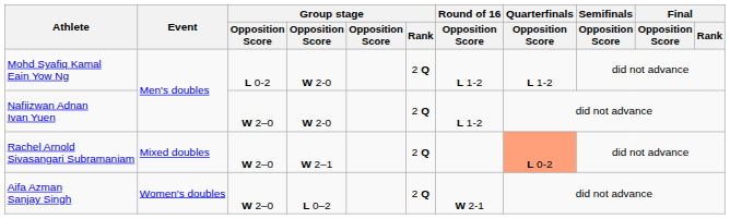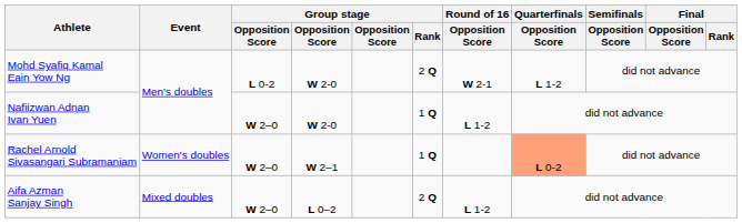 <table class=wikitable style="font-size:90%">
 <tr>
 <th rowspan=2>Athlete</th>
 <th rowspan=2>Event</th>
 <th colspan=4>Group stage</th>
 <th>Round of 16</th>
 <th>Quarterfinals</th>
 <th>Semifinals</th>
 <th colspan=2>Final</th>
 </tr>
 <tr style="font-size:95%">
 <th>Opposition<br>Score</th>
 <th>Opposition<br>Score</th>
 <th>Opposition<br>Score</th>
 <th>Rank</th>
 <th>Opposition<br>Score</th>
 <th>Opposition<br>Score</th>
 <th>Opposition<br>Score</th>
 <th>Opposition<br>Score</th>
 <th>Rank</th>
 </tr>
 <tr align=center>
 <td align=left><a href='#'>Mohd Syafiq Kamal</a><br><a href='#'>Eain Yow Ng</a></td>
 <td align=left rowspan=2><a href='#'>Men's doubles</a></td>
 <td><br><br><strong>L</strong> 0-2</td>
 <td><br><br><strong>W</strong> 2-0</td>
 <td></td>
 <td>2 <strong>Q</strong></td>
-<td><br><br><strong>L</strong> 1-2</td>
+<td><br><br><strong>W</strong> 2-1</td>
 <td><br><br><strong>L</strong> 1-2</td>
 <td colspan=3>did not advance</td>
 </tr>
 <tr align=center>
 <td align=left><a href='#'>Nafiizwan Adnan</a><br><a href='#'>Ivan Yuen</a></td>
 <td><br><br><strong>W</strong> 2–0</td>
 <td><br><br><strong>W</strong> 2-0</td>
 <td></td>
-<td>2 <strong>Q</strong></td>
+<td>1 <strong>Q</strong></td>
 <td><br><br><strong>L</strong> 1-2</td>
 <td colspan=4>did not advance</td>
 </tr>
 <tr align=center>
 <td align=left><a href='#'>Rachel Arnold</a><br><a href='#'>Sivasangari Subramaniam</a></td>
-<td align=left><a href='#'>Mixed doubles</a></td>
+<td align=left><a href='#'>Women's doubles</a></td>
 <td><br><br><strong>W</strong> 2–0</td>
 <td><br><br><strong>W</strong> 2–1</td>
 <td></td>
-<td>2 <strong>Q</strong></td>
+<td>1 <strong>Q</strong></td>
 <td></td>
 <td style="background: lightsalmon;"><br><br><strong>L</strong> 0-2</td>
 <td colspan=3>did not advance</td>
 </tr>
 <tr align=center>
 <td align=left><a href='#'>Aifa Azman</a><br><a href='#'>Sanjay Singh</a></td>
-<td align=left><a href='#'>Women's doubles</a></td>
+<td align=left><a href='#'>Mixed doubles</a></td>
 <td><br><br><strong>W</strong> 2–0</td>
 <td><br><br><strong>L</strong> 0–2</td>
 <td></td>
 <td>2 <strong>Q</strong></td>
-<td><br><br><strong>W</strong> 2-1</td>
+<td><br><br><strong>L</strong> 1-2</td>
 <td colspan=4>did not advance</td>
 </tr>
 </table>
